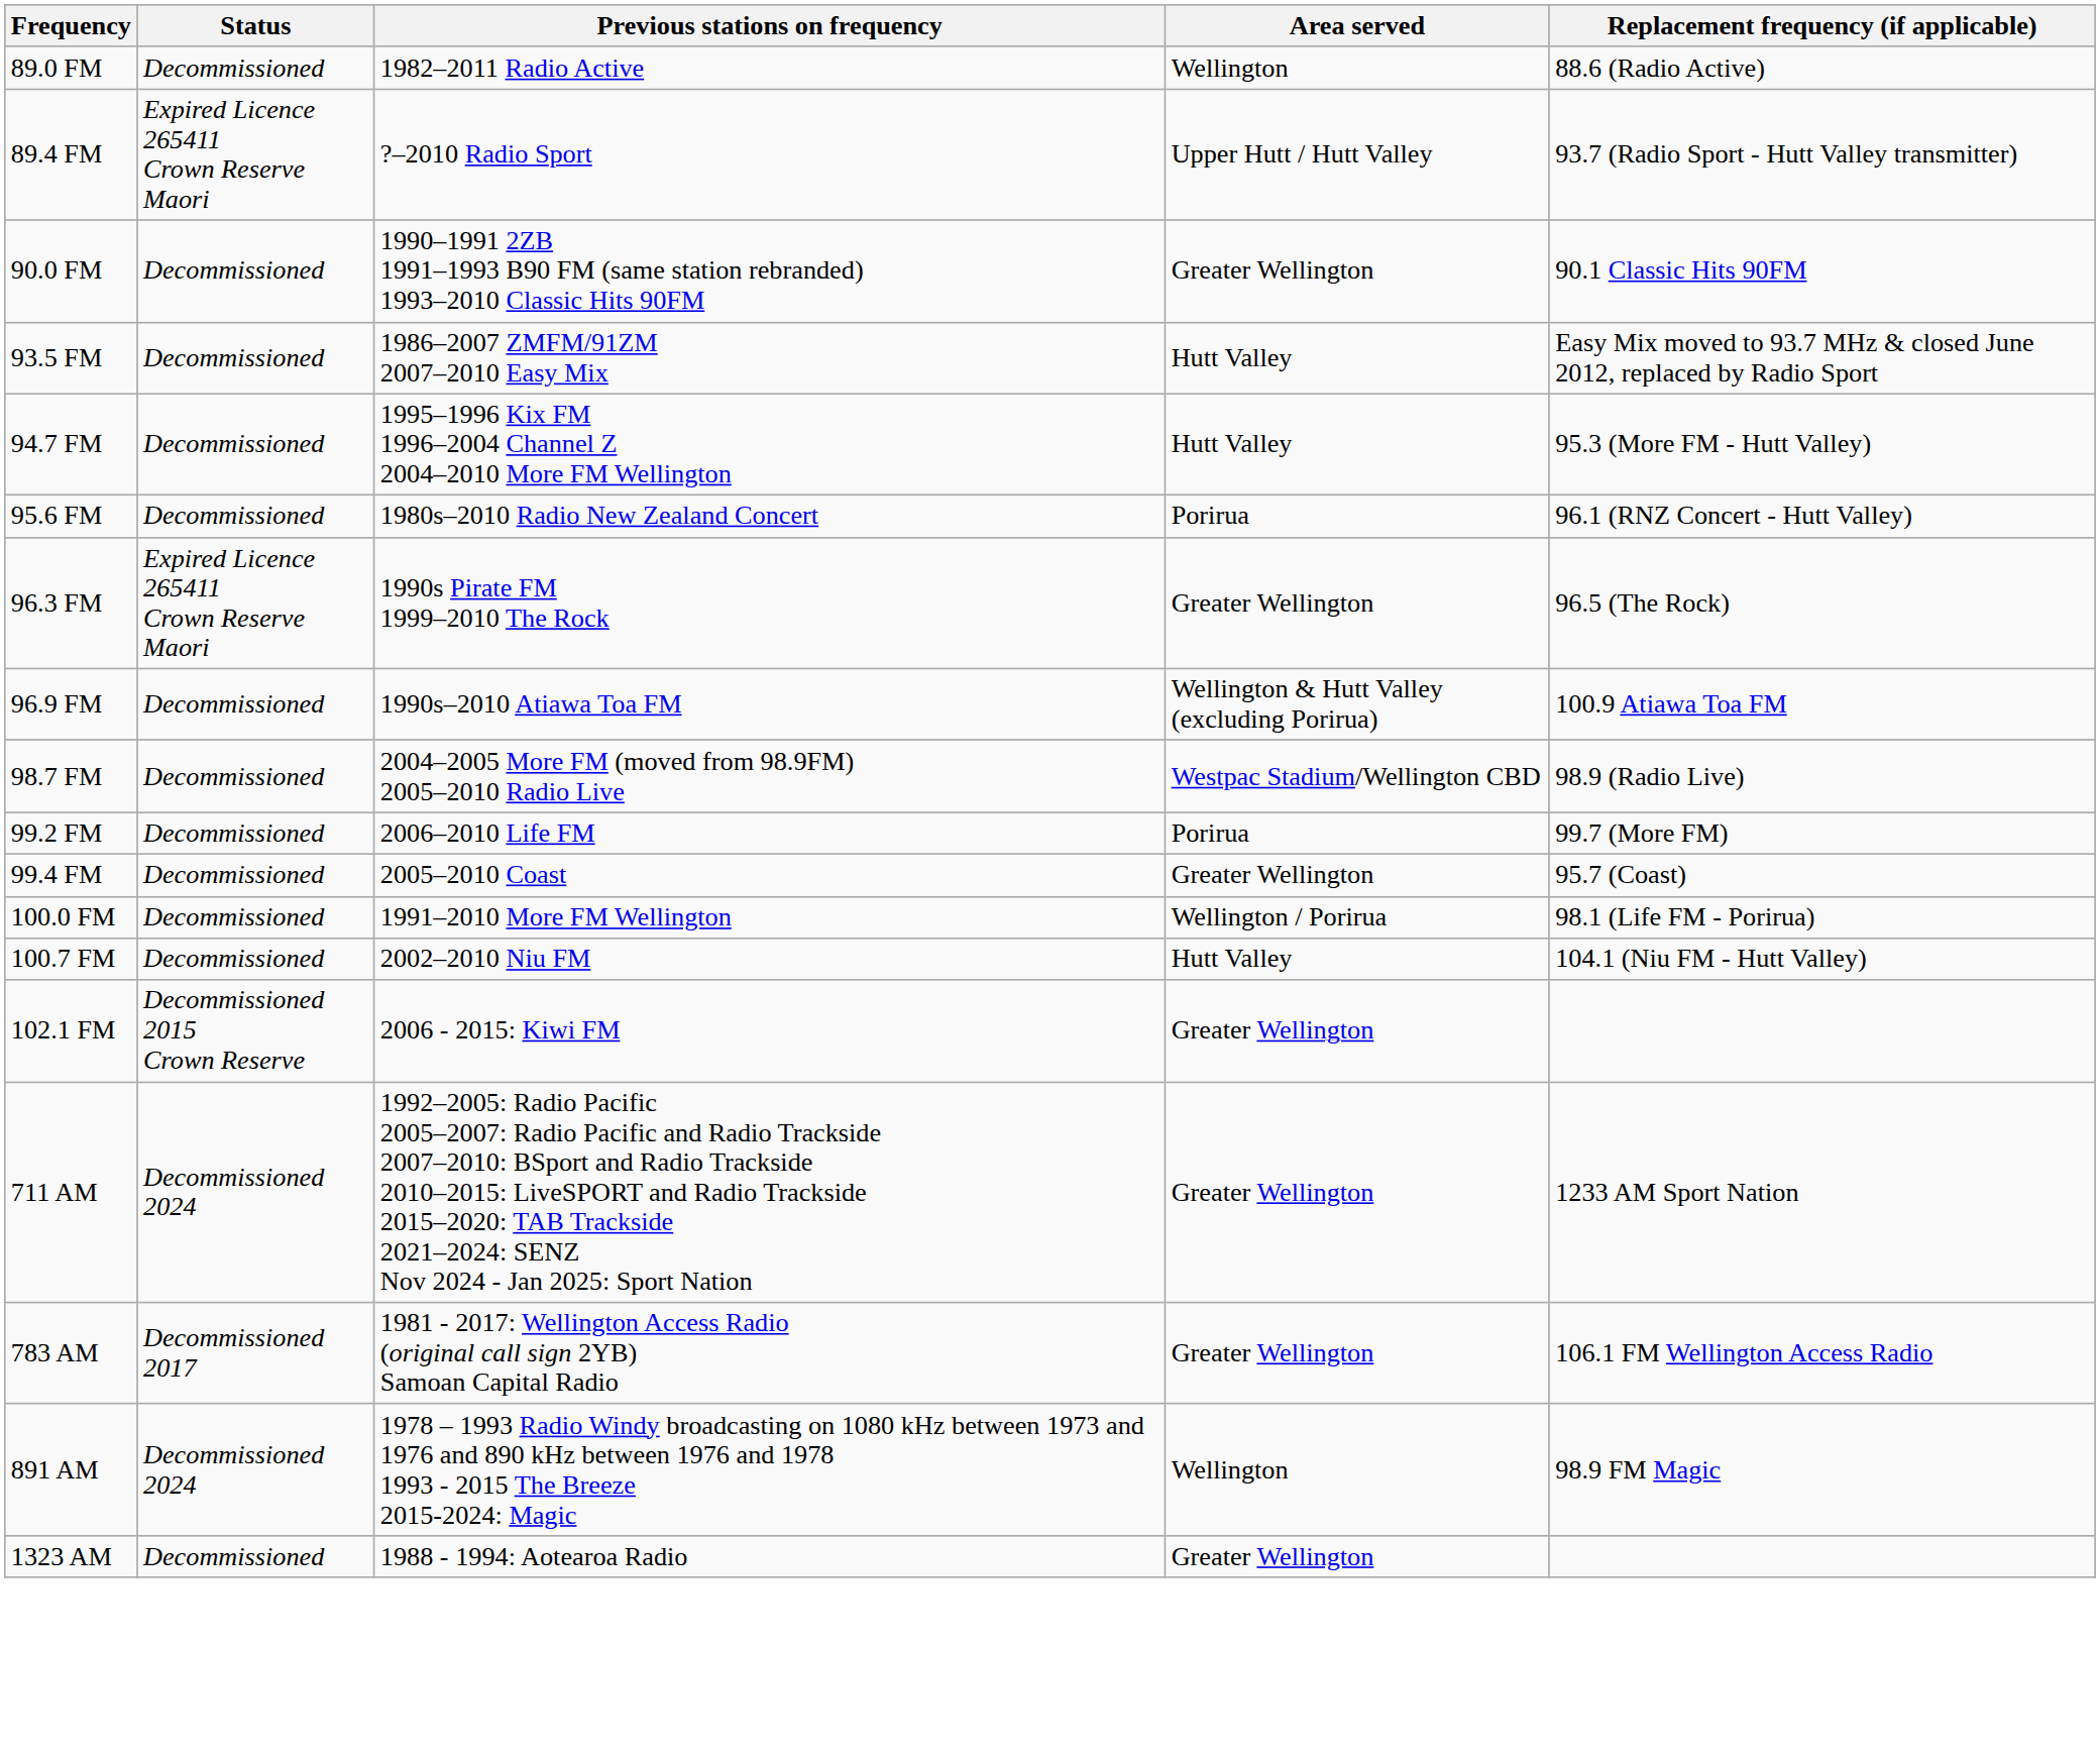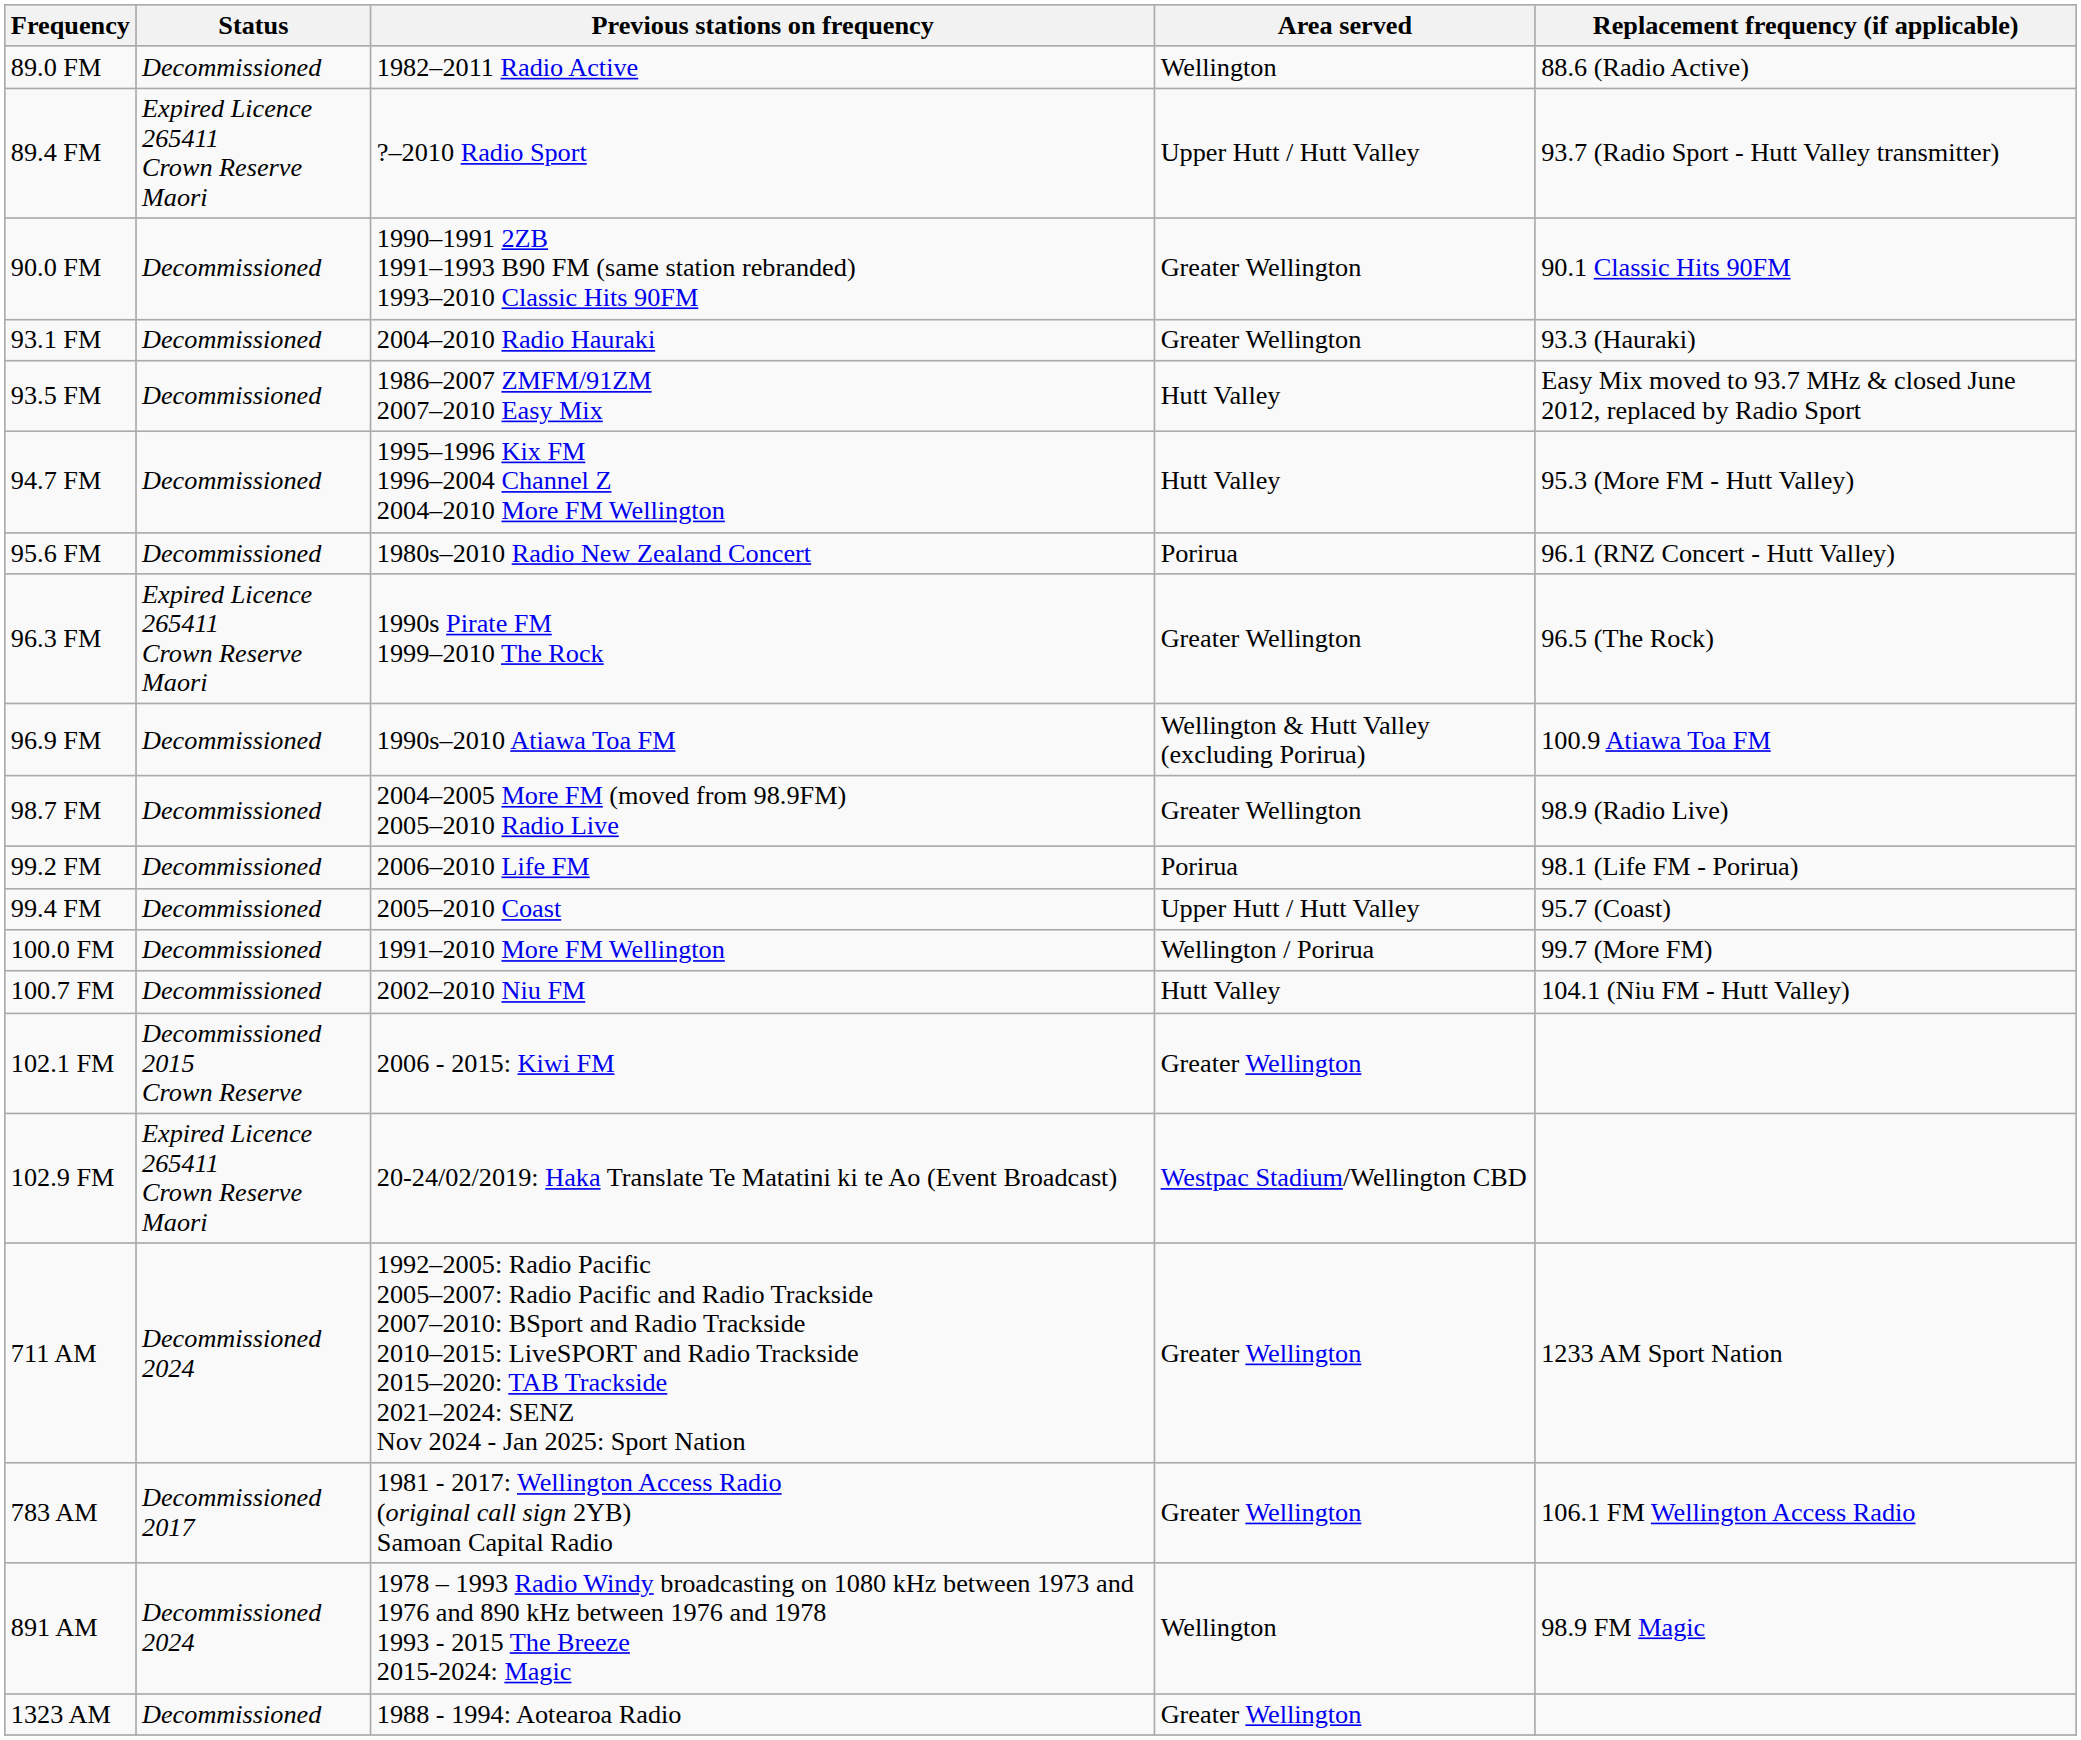 <table class="wikitable sortable" width="100%">
 <tr>
 <th>Frequency</th>
 <th>Status</th>
 <th>Previous stations on frequency</th>
 <th>Area served</th>
 <th>Replacement frequency (if applicable)</th>
 </tr>
 <tr>
 <td>89.0 FM</td>
 <td><em>Decommissioned</em></td>
 <td>1982–2011 <a href='#'>Radio Active</a></td>
 <td>Wellington</td>
 <td>88.6 (Radio Active)</td>
 </tr>
 <tr>
 <td>89.4 FM</td>
 <td><em>Expired Licence 265411<br>Crown Reserve Maori</em></td>
 <td>?–2010 <a href='#'>Radio Sport</a></td>
 <td>Upper Hutt / Hutt Valley</td>
 <td>93.7 (Radio Sport - Hutt Valley transmitter)</td>
 </tr>
 <tr>
 <td>90.0 FM</td>
 <td><em>Decommissioned</em></td>
 <td>1990–1991 <a href='#'>2ZB</a> <br> 1991–1993 B90 FM (same station rebranded) <br> 1993–2010 <a href='#'>Classic Hits 90FM</a></td>
 <td>Greater Wellington</td>
 <td>90.1 <a href='#'>Classic Hits 90FM</a></td>
+</tr>
+<tr>
+<td>93.1 FM</td>
+<td><em>Decommissioned</em></td>
+<td>2004–2010 <a href='#'>Radio Hauraki</a></td>
+<td>Greater Wellington</td>
+<td>93.3 (Hauraki)</td>
 </tr>
 <tr>
 <td>93.5 FM</td>
 <td><em>Decommissioned</em></td>
 <td>1986–2007 <a href='#'>ZMFM/91ZM</a> <br> 2007–2010 <a href='#'>Easy Mix</a></td>
 <td>Hutt Valley</td>
 <td>Easy Mix moved to 93.7 MHz & closed June 2012, replaced by Radio Sport</td>
 </tr>
 <tr>
 <td>94.7 FM</td>
 <td><em>Decommissioned</em></td>
 <td>1995–1996 <a href='#'>Kix FM</a> <br> 1996–2004 <a href='#'>Channel Z</a> <br> 2004–2010 <a href='#'>More FM Wellington</a></td>
 <td>Hutt Valley</td>
 <td>95.3 (More FM - Hutt Valley)</td>
 </tr>
 <tr>
 <td>95.6 FM</td>
 <td><em>Decommissioned</em></td>
 <td>1980s–2010 <a href='#'>Radio New Zealand Concert</a></td>
 <td>Porirua</td>
 <td>96.1 (RNZ Concert - Hutt Valley)</td>
 </tr>
 <tr>
 <td>96.3 FM</td>
 <td><em>Expired Licence 265411<br>Crown Reserve Maori</em></td>
 <td>1990s <a href='#'>Pirate FM</a> <br>  1999–2010 <a href='#'>The Rock</a></td>
 <td>Greater Wellington</td>
 <td>96.5 (The Rock)</td>
 </tr>
 <tr>
 <td>96.9 FM</td>
 <td><em>Decommissioned</em></td>
 <td>1990s–2010 <a href='#'>Atiawa Toa FM</a></td>
 <td>Wellington & Hutt Valley (excluding Porirua)</td>
 <td>100.9 <a href='#'>Atiawa Toa FM</a></td>
 </tr>
 <tr>
 <td>98.7 FM</td>
 <td><em>Decommissioned</em></td>
 <td>2004–2005 <a href='#'>More FM</a> (moved from 98.9FM) <br> 2005–2010 <a href='#'>Radio Live</a></td>
-<td><a href='#'>Westpac Stadium</a>/Wellington CBD</td>
+<td>Greater Wellington</td>
 <td>98.9 (Radio Live)</td>
 </tr>
 <tr>
 <td>99.2 FM</td>
 <td><em>Decommissioned</em></td>
 <td>2006–2010 <a href='#'>Life FM</a></td>
 <td>Porirua</td>
-<td>99.7 (More FM)</td>
+<td>98.1 (Life FM - Porirua)</td>
 </tr>
 <tr>
 <td>99.4 FM</td>
 <td><em>Decommissioned</em></td>
 <td>2005–2010 <a href='#'>Coast</a></td>
-<td>Greater Wellington</td>
+<td>Upper Hutt / Hutt Valley</td>
 <td>95.7 (Coast)</td>
 </tr>
 <tr>
 <td>100.0 FM</td>
 <td><em>Decommissioned</em></td>
 <td>1991–2010 <a href='#'>More FM Wellington</a></td>
 <td>Wellington / Porirua</td>
-<td>98.1 (Life FM - Porirua)</td>
+<td>99.7 (More FM)</td>
 </tr>
 <tr>
 <td>100.7 FM</td>
 <td><em>Decommissioned</em></td>
 <td>2002–2010 <a href='#'>Niu FM</a></td>
 <td>Hutt Valley</td>
 <td>104.1 (Niu FM - Hutt Valley)</td>
 </tr>
 <tr>
 <td>102.1 FM</td>
 <td><em>Decommissioned 2015 <br> Crown Reserve</em></td>
 <td>2006 - 2015: <a href='#'>Kiwi FM</a></td>
 <td>Greater <a href='#'>Wellington</a></td>
+<td></td>
+</tr>
+<tr>
+<td>102.9 FM</td>
+<td><em>Expired Licence 265411<br>Crown Reserve Maori</em></td>
+<td>20-24/02/2019: <a href='#'>Haka</a> Translate Te Matatini ki te Ao (Event Broadcast)</td>
+<td><a href='#'>Westpac Stadium</a>/Wellington CBD</td>
 <td></td>
 </tr>
 <tr>
 <td>711 AM</td>
 <td><em>Decommissioned 2024</em></td>
 <td>1992–2005: Radio Pacific <br> 2005–2007: Radio Pacific and Radio Trackside <br> 2007–2010: BSport and Radio Trackside <br> 2010–2015: LiveSPORT and Radio Trackside <br> 2015–2020: <a href='#'>TAB Trackside</a> <br> 2021–2024: SENZ <br> Nov 2024 - Jan 2025: Sport Nation</td>
 <td>Greater <a href='#'>Wellington</a></td>
 <td>1233 AM Sport Nation</td>
 </tr>
 <tr>
 <td>783 AM</td>
 <td><em>Decommissioned 2017</em></td>
 <td>1981 - 2017: <a href='#'>Wellington Access Radio</a> <br>(<em>original call sign</em> 2YB) <br> Samoan Capital Radio</td>
 <td>Greater <a href='#'>Wellington</a></td>
 <td>106.1 FM <a href='#'>Wellington Access Radio</a></td>
 </tr>
 <tr>
 <td>891 AM</td>
 <td><em>Decommissioned 2024</em></td>
 <td>1978 – 1993 <a href='#'>Radio Windy</a> broadcasting on 1080 kHz between 1973 and 1976 and 890 kHz between 1976 and 1978 <br>1993 - 2015 <a href='#'>The Breeze</a> <br> 2015-2024: <a href='#'>Magic</a></td>
 <td>Wellington</td>
 <td>98.9 FM <a href='#'>Magic</a></td>
 </tr>
 <tr>
 <td>1323 AM</td>
 <td><em>Decommissioned</em></td>
 <td>1988 - 1994: Aotearoa Radio</td>
 <td>Greater <a href='#'>Wellington</a></td>
 <td></td>
 </tr>
 </table>
